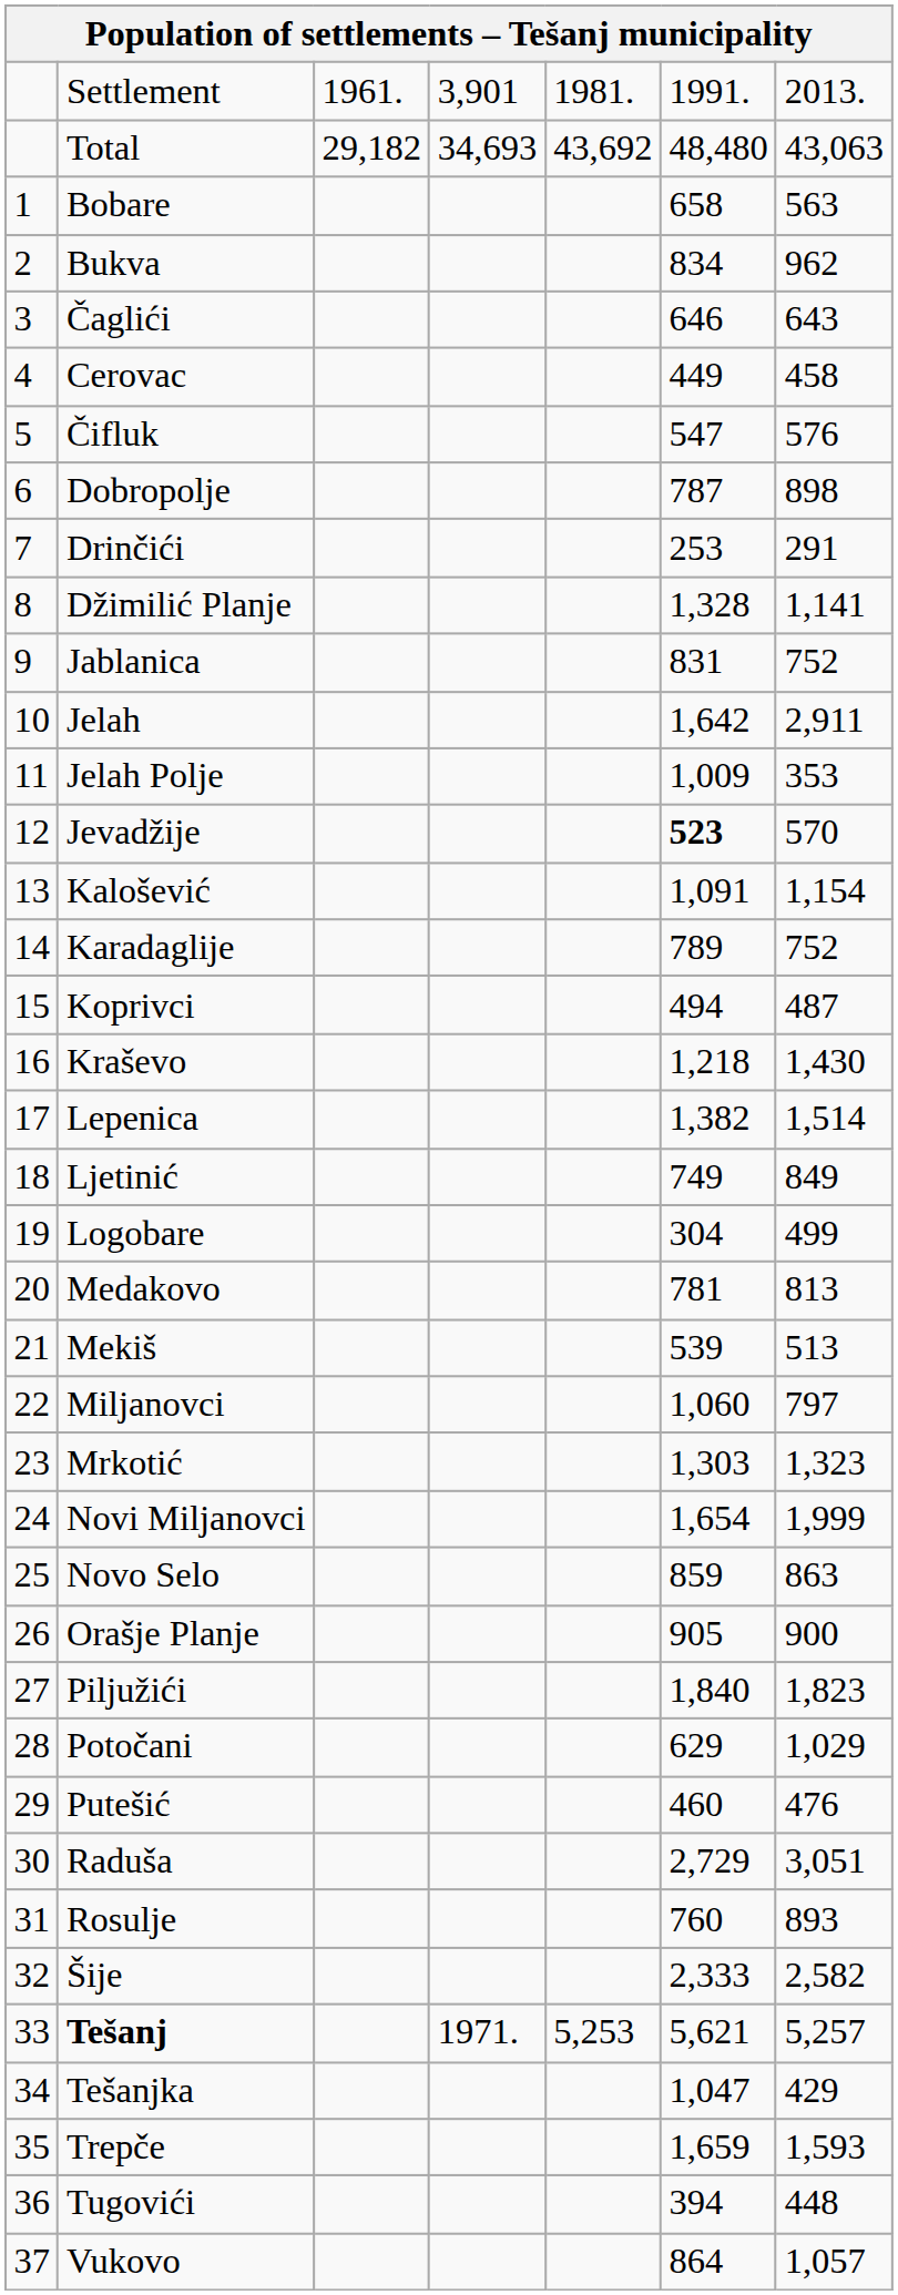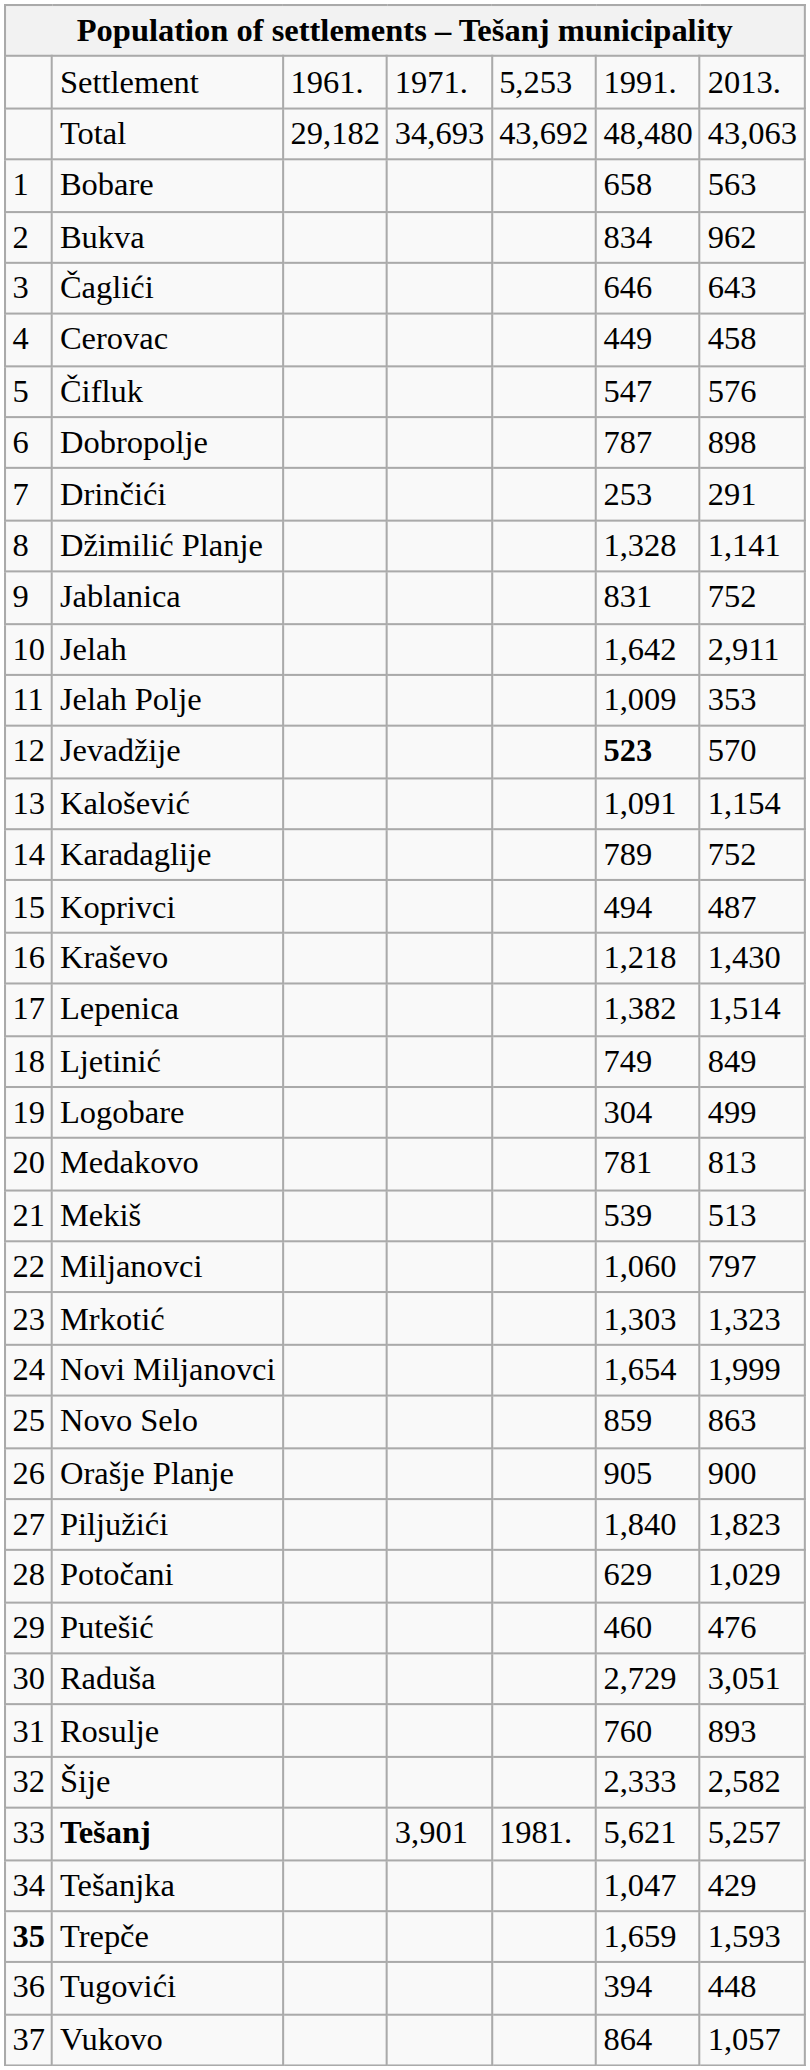 <table class="wikitable">
 <tr>
 <th colspan="7">Population of settlements – Tešanj municipality</th>
 </tr>
 <tr>
 <td></td>
 <td>Settlement</td>
 <td>1961.</td>
-<td>3,901</td>
-<td>1981.</td>
+<td>1971.</td>
+<td>5,253</td>
 <td>1991.</td>
 <td>2013.</td>
 </tr>
 <tr>
 <td></td>
 <td>Total</td>
 <td>29,182</td>
 <td>34,693</td>
 <td>43,692</td>
 <td>48,480</td>
 <td>43,063</td>
 </tr>
 <tr>
 <td>1</td>
 <td>Bobare</td>
 <td></td>
 <td></td>
 <td></td>
 <td>658</td>
 <td>563</td>
 </tr>
 <tr>
 <td>2</td>
 <td>Bukva</td>
 <td></td>
 <td></td>
 <td></td>
 <td>834</td>
 <td>962</td>
 </tr>
 <tr>
 <td>3</td>
 <td>Čaglići</td>
 <td></td>
 <td></td>
 <td></td>
 <td>646</td>
 <td>643</td>
 </tr>
 <tr>
 <td>4</td>
 <td>Cerovac</td>
 <td></td>
 <td></td>
 <td></td>
 <td>449</td>
 <td>458</td>
 </tr>
 <tr>
 <td>5</td>
 <td>Čifluk</td>
 <td></td>
 <td></td>
 <td></td>
 <td>547</td>
 <td>576</td>
 </tr>
 <tr>
 <td>6</td>
 <td>Dobropolje</td>
 <td></td>
 <td></td>
 <td></td>
 <td>787</td>
 <td>898</td>
 </tr>
 <tr>
 <td>7</td>
 <td>Drinčići</td>
 <td></td>
 <td></td>
 <td></td>
 <td>253</td>
 <td>291</td>
 </tr>
 <tr>
 <td>8</td>
 <td>Džimilić Planje</td>
 <td></td>
 <td></td>
 <td></td>
 <td>1,328</td>
 <td>1,141</td>
 </tr>
 <tr>
 <td>9</td>
 <td>Jablanica</td>
 <td></td>
 <td></td>
 <td></td>
 <td>831</td>
 <td>752</td>
 </tr>
 <tr>
 <td>10</td>
 <td>Jelah</td>
 <td></td>
 <td></td>
 <td></td>
 <td>1,642</td>
 <td>2,911</td>
 </tr>
 <tr>
 <td>11</td>
 <td>Jelah Polje</td>
 <td></td>
 <td></td>
 <td></td>
 <td>1,009</td>
 <td>353</td>
 </tr>
 <tr>
 <td>12</td>
 <td>Jevadžije</td>
 <td></td>
 <td></td>
 <td></td>
 <td><strong>523</strong></td>
 <td>570</td>
 </tr>
 <tr>
 <td>13</td>
 <td>Kalošević</td>
 <td></td>
 <td></td>
 <td></td>
 <td>1,091</td>
 <td>1,154</td>
 </tr>
 <tr>
 <td>14</td>
 <td>Karadaglije</td>
 <td></td>
 <td></td>
 <td></td>
 <td>789</td>
 <td>752</td>
 </tr>
 <tr>
 <td>15</td>
 <td>Koprivci</td>
 <td></td>
 <td></td>
 <td></td>
 <td>494</td>
 <td>487</td>
 </tr>
 <tr>
 <td>16</td>
 <td>Kraševo</td>
 <td></td>
 <td></td>
 <td></td>
 <td>1,218</td>
 <td>1,430</td>
 </tr>
 <tr>
 <td>17</td>
 <td>Lepenica</td>
 <td></td>
 <td></td>
 <td></td>
 <td>1,382</td>
 <td>1,514</td>
 </tr>
 <tr>
 <td>18</td>
 <td>Ljetinić</td>
 <td></td>
 <td></td>
 <td></td>
 <td>749</td>
 <td>849</td>
 </tr>
 <tr>
 <td>19</td>
 <td>Logobare</td>
 <td></td>
 <td></td>
 <td></td>
 <td>304</td>
 <td>499</td>
 </tr>
 <tr>
 <td>20</td>
 <td>Medakovo</td>
 <td></td>
 <td></td>
 <td></td>
 <td>781</td>
 <td>813</td>
 </tr>
 <tr>
 <td>21</td>
 <td>Mekiš</td>
 <td></td>
 <td></td>
 <td></td>
 <td>539</td>
 <td>513</td>
 </tr>
 <tr>
 <td>22</td>
 <td>Miljanovci</td>
 <td></td>
 <td></td>
 <td></td>
 <td>1,060</td>
 <td>797</td>
 </tr>
 <tr>
 <td>23</td>
 <td>Mrkotić</td>
 <td></td>
 <td></td>
 <td></td>
 <td>1,303</td>
 <td>1,323</td>
 </tr>
 <tr>
 <td>24</td>
 <td>Novi Miljanovci</td>
 <td></td>
 <td></td>
 <td></td>
 <td>1,654</td>
 <td>1,999</td>
 </tr>
 <tr>
 <td>25</td>
 <td>Novo Selo</td>
 <td></td>
 <td></td>
 <td></td>
 <td>859</td>
 <td>863</td>
 </tr>
 <tr>
 <td>26</td>
 <td>Orašje Planje</td>
 <td></td>
 <td></td>
 <td></td>
 <td>905</td>
 <td>900</td>
 </tr>
 <tr>
 <td>27</td>
 <td>Piljužići</td>
 <td></td>
 <td></td>
 <td></td>
 <td>1,840</td>
 <td>1,823</td>
 </tr>
 <tr>
 <td>28</td>
 <td>Potočani</td>
 <td></td>
 <td></td>
 <td></td>
 <td>629</td>
 <td>1,029</td>
 </tr>
 <tr>
 <td>29</td>
 <td>Putešić</td>
 <td></td>
 <td></td>
 <td></td>
 <td>460</td>
 <td>476</td>
 </tr>
 <tr>
 <td>30</td>
 <td>Raduša</td>
 <td></td>
 <td></td>
 <td></td>
 <td>2,729</td>
 <td>3,051</td>
 </tr>
 <tr>
 <td>31</td>
 <td>Rosulje</td>
 <td></td>
 <td></td>
 <td></td>
 <td>760</td>
 <td>893</td>
 </tr>
 <tr>
 <td>32</td>
 <td>Šije</td>
 <td></td>
 <td></td>
 <td></td>
 <td>2,333</td>
 <td>2,582</td>
 </tr>
 <tr>
 <td>33</td>
 <td><strong>Tešanj</strong></td>
 <td></td>
-<td>1971.</td>
-<td>5,253</td>
+<td>3,901</td>
+<td>1981.</td>
 <td>5,621</td>
 <td>5,257</td>
 </tr>
 <tr>
 <td>34</td>
 <td>Tešanjka</td>
 <td></td>
 <td></td>
 <td></td>
 <td>1,047</td>
 <td>429</td>
 </tr>
 <tr>
-<td>35</td>
+<td><strong>35</strong></td>
 <td>Trepče</td>
 <td></td>
 <td></td>
 <td></td>
 <td>1,659</td>
 <td>1,593</td>
 </tr>
 <tr>
 <td>36</td>
 <td>Tugovići</td>
 <td></td>
 <td></td>
 <td></td>
 <td>394</td>
 <td>448</td>
 </tr>
 <tr>
 <td>37</td>
 <td>Vukovo</td>
 <td></td>
 <td></td>
 <td></td>
 <td>864</td>
 <td>1,057</td>
 </tr>
 </table>
